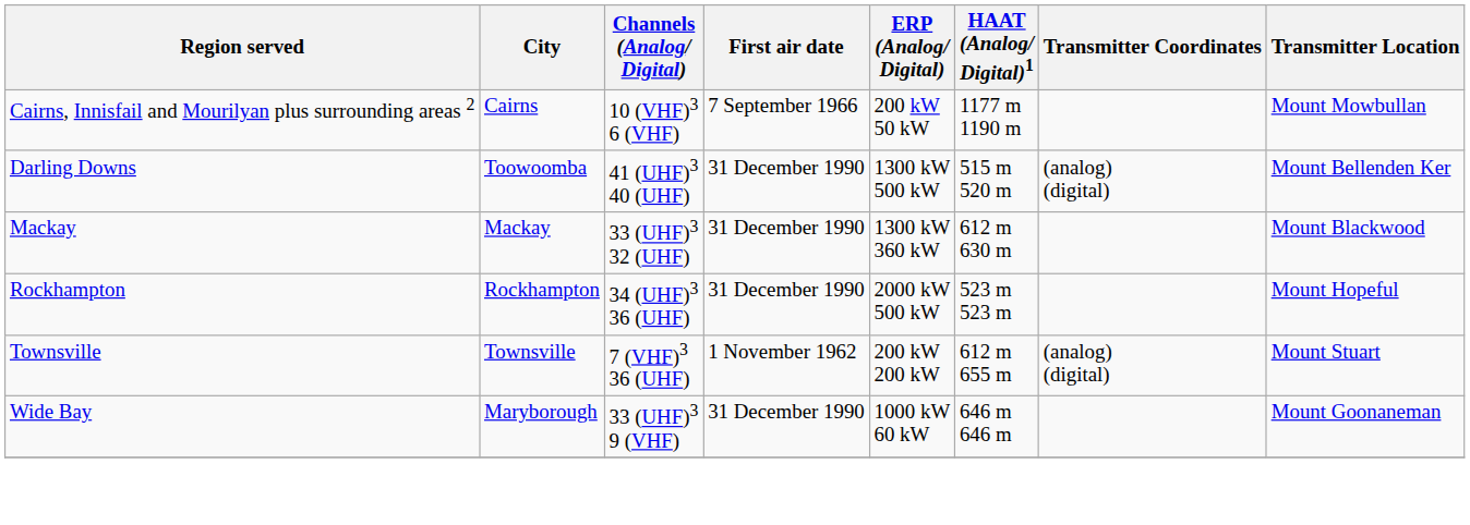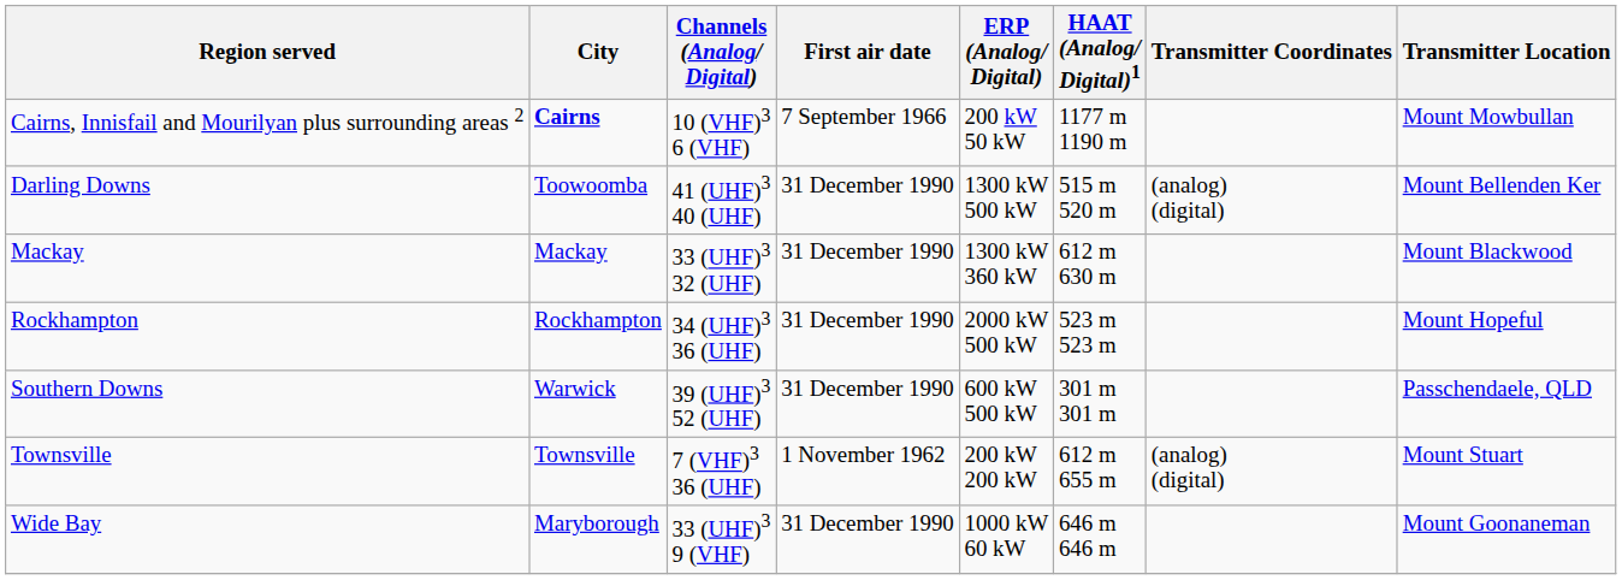 <table class="wikitable">
 <tr>
 <th>Region served</th>
 <th>City</th>
 <th><a href='#'>Channels</a><br><em>(<a href='#'>Analog</a>/<br><a href='#'>Digital</a>)</em></th>
 <th>First air date</th>
 <th><a href='#'>ERP</a><br><em>(Analog/<br>Digital)</em></th>
 <th><a href='#'>HAAT</a><br><em>(Analog/<br>Digital)</em><sup>1</sup></th>
 <th>Transmitter Coordinates</th>
 <th>Transmitter Location</th>
 </tr>
 <tr style="vertical-align: top; text-align: left;">
 <td><a href='#'>Cairns</a>, <a href='#'>Innisfail</a> and <a href='#'>Mourilyan</a> plus surrounding areas <sup>2</sup></td>
-<td><a href='#'>Cairns</a></td>
+<td><strong><a href='#'>Cairns</a></strong></td>
 <td>10 (<a href='#'>VHF</a>)<sup>3</sup><br>6 (<a href='#'>VHF</a>)</td>
 <td>7 September 1966</td>
 <td>200 <a href='#'>kW</a><br>50 kW</td>
 <td>1177 m<br>1190 m</td>
 <td></td>
 <td><a href='#'>Mount Mowbullan</a></td>
 </tr>
 <tr style="vertical-align: top; text-align: left;">
 <td><a href='#'>Darling Downs</a></td>
 <td><a href='#'>Toowoomba</a></td>
 <td>41 (<a href='#'>UHF</a>)<sup>3</sup><br>40 (<a href='#'>UHF</a>)</td>
 <td>31 December 1990</td>
 <td>1300 kW<br>500 kW</td>
 <td>515 m<br>520 m</td>
 <td> (analog)<br> (digital)</td>
 <td><a href='#'>Mount Bellenden Ker</a></td>
 </tr>
 <tr style="vertical-align: top; text-align: left;">
 <td><a href='#'>Mackay</a></td>
 <td><a href='#'>Mackay</a></td>
 <td>33 (<a href='#'>UHF</a>)<sup>3</sup><br>32 (<a href='#'>UHF</a>)</td>
 <td>31 December 1990</td>
 <td>1300 kW<br>360 kW</td>
 <td>612 m<br>630 m</td>
 <td></td>
 <td><a href='#'>Mount Blackwood</a></td>
 </tr>
 <tr style="vertical-align: top; text-align: left;">
 <td><a href='#'>Rockhampton</a></td>
 <td><a href='#'>Rockhampton</a></td>
 <td>34 (<a href='#'>UHF</a>)<sup>3</sup><br>36 (<a href='#'>UHF</a>)</td>
 <td>31 December 1990</td>
 <td>2000 kW<br>500 kW</td>
 <td>523 m<br>523 m</td>
 <td></td>
 <td><a href='#'>Mount Hopeful</a></td>
 </tr>
 <tr style="vertical-align: top; text-align: left;">
+<td><a href='#'>Southern Downs</a></td>
+<td><a href='#'>Warwick</a></td>
+<td>39 (<a href='#'>UHF</a>)<sup>3</sup><br>52 (<a href='#'>UHF</a>)</td>
+<td>31 December 1990</td>
+<td>600 kW<br>500 kW</td>
+<td>301 m<br>301 m</td>
+<td></td>
+<td><a href='#'>Passchendaele, QLD</a></td>
+</tr>
+<tr style="vertical-align: top; text-align: left;">
 <td><a href='#'>Townsville</a></td>
 <td><a href='#'>Townsville</a></td>
 <td>7 (<a href='#'>VHF</a>)<sup>3</sup><br>36 (<a href='#'>UHF</a>)</td>
 <td>1 November 1962</td>
 <td>200 kW<br>200 kW</td>
 <td>612 m<br>655 m</td>
 <td> (analog)<br> (digital)</td>
 <td><a href='#'>Mount Stuart</a></td>
 </tr>
 <tr style="vertical-align: top; text-align: left;">
 <td><a href='#'>Wide Bay</a></td>
 <td><a href='#'>Maryborough</a></td>
 <td>33 (<a href='#'>UHF</a>)<sup>3</sup><br>9 (<a href='#'>VHF</a>)</td>
 <td>31 December 1990</td>
 <td>1000 kW<br>60 kW</td>
 <td>646 m<br>646 m</td>
 <td></td>
 <td><a href='#'>Mount Goonaneman</a></td>
 </tr>
 <tr style="vertical-align: top; text-align: left;">
 </tr>
 </table>
